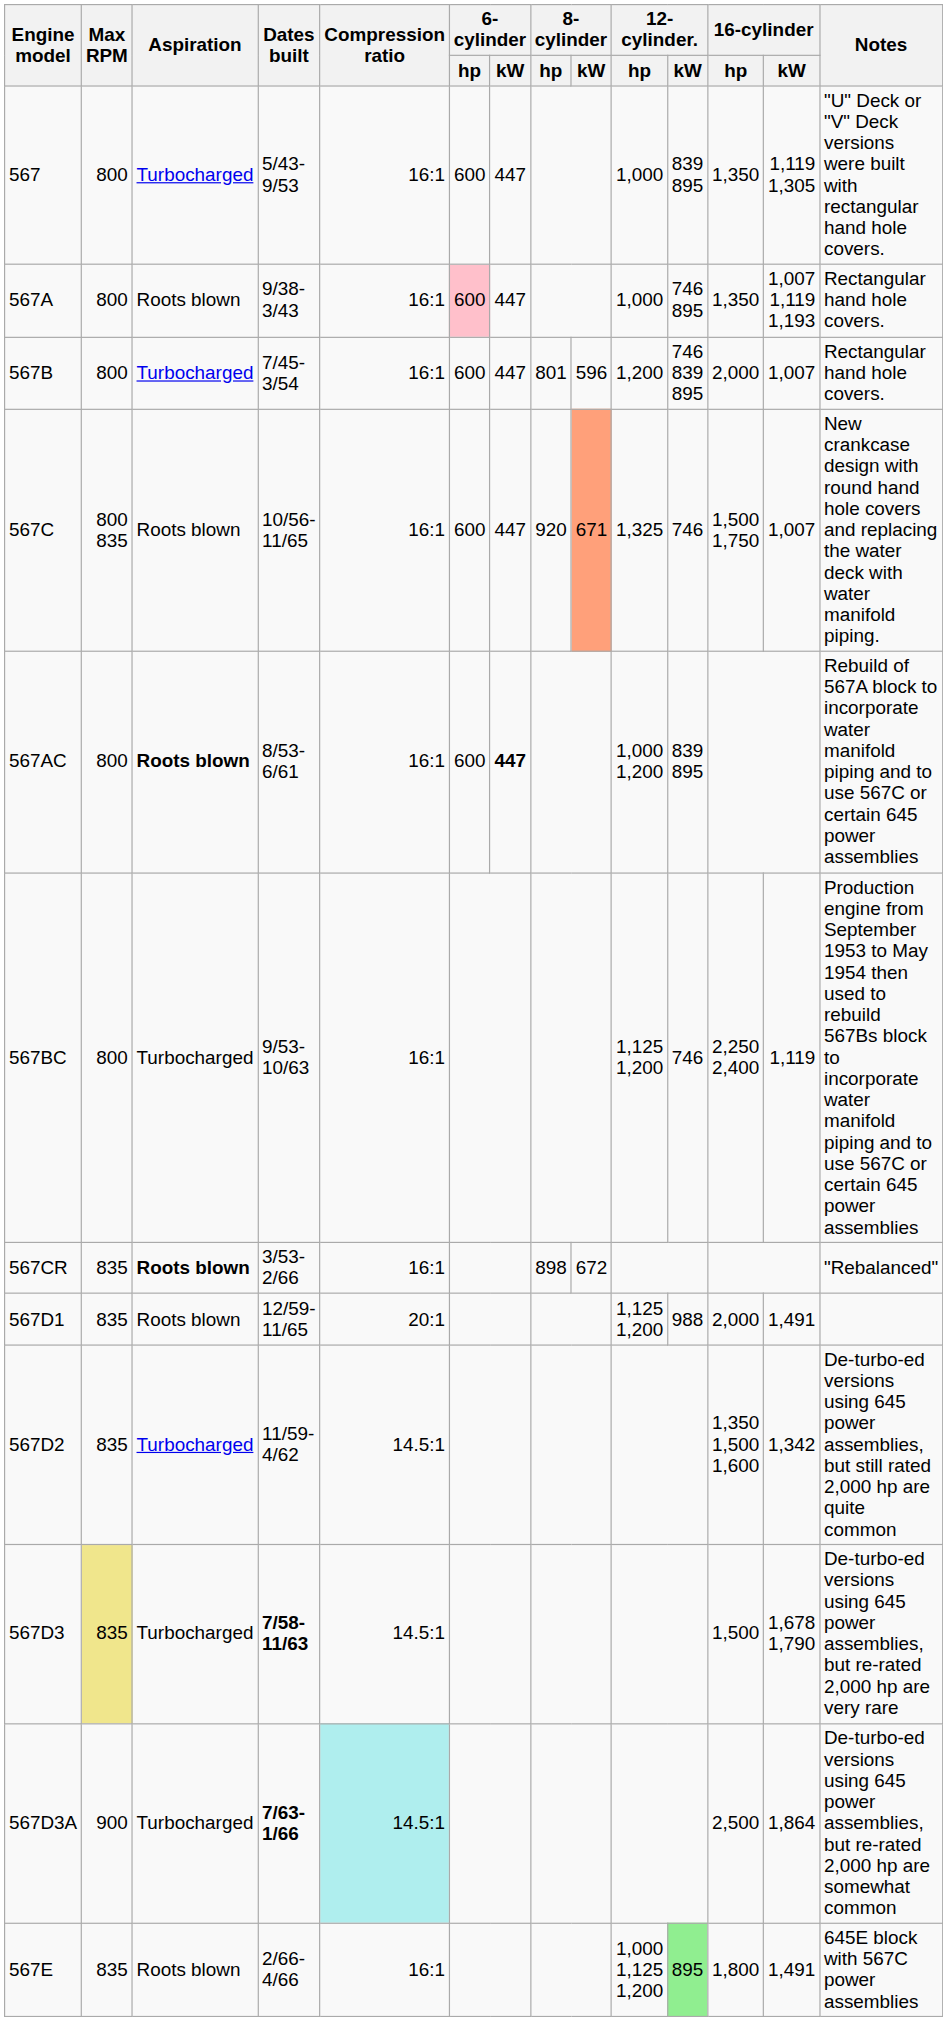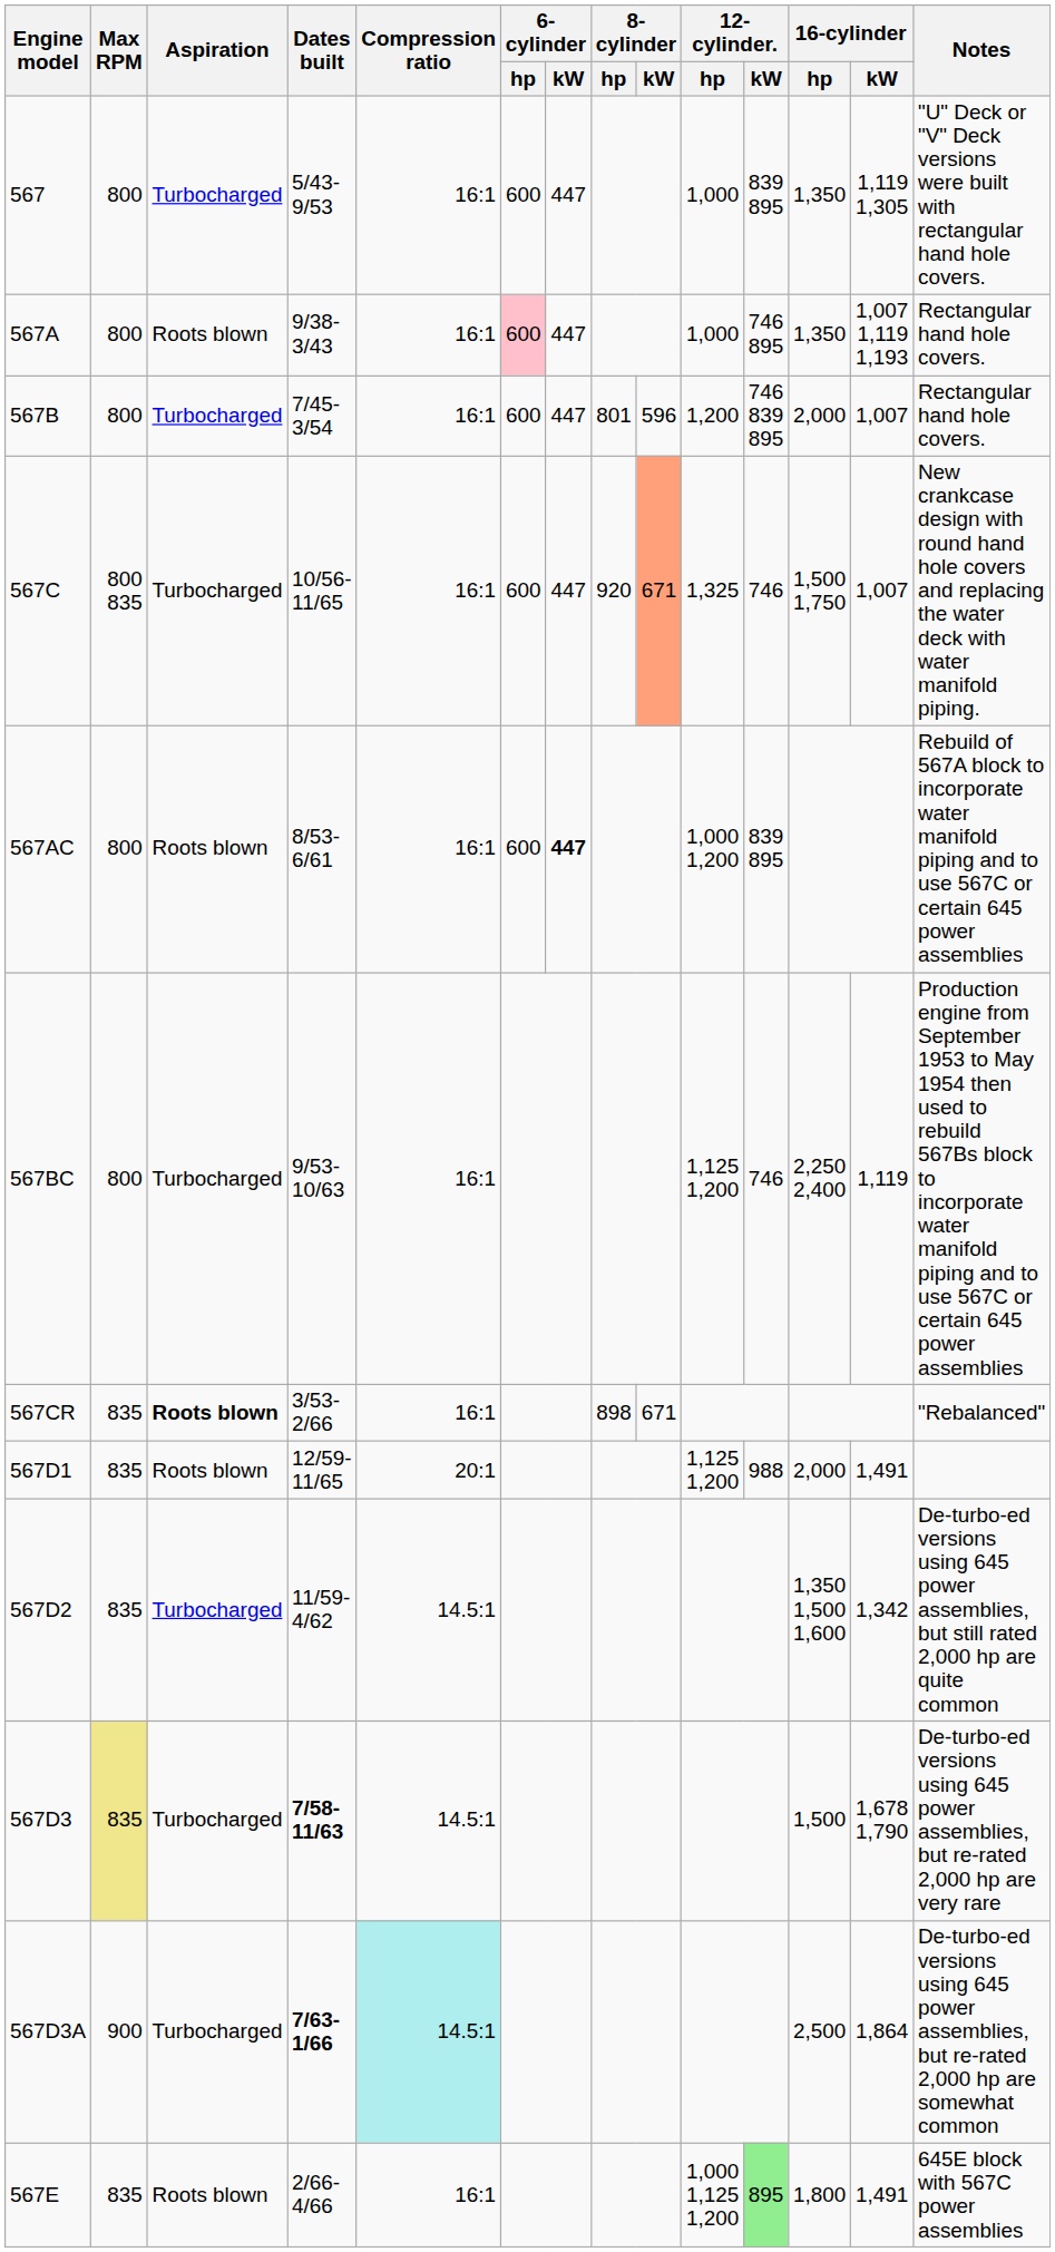 <table class="wikitable sortable">
 <tr>
 <th rowspan="2">Engine model</th>
 <th rowspan="2">Max RPM</th>
 <th rowspan="2">Aspiration</th>
 <th rowspan="2">Dates built</th>
 <th rowspan="2">Compression<br>ratio</th>
 <th colspan="2" class="unsortable">6-cylinder</th>
 <th colspan="2" class="unsortable">8-cylinder</th>
 <th colspan="2" class="unsortable">12-cylinder.</th>
 <th colspan="2" class="unsortable">16-cylinder</th>
 <th rowspan="2" class="unsortable">Notes</th>
 </tr>
 <tr>
 <th>hp</th>
 <th>kW</th>
 <th>hp</th>
 <th>kW</th>
 <th>hp</th>
 <th>kW</th>
 <th>hp</th>
 <th>kW</th>
 </tr>
 <tr>
 <td>567</td>
 <td align=right>800</td>
 <td><a href='#'>Turbocharged</a></td>
 <td>5/43-9/53</td>
 <td align=right>16:1</td>
 <td align=right>600</td>
 <td align=right>447</td>
 <td colspan=2></td>
 <td align=right>1,000</td>
 <td align=right>839<br>895</td>
 <td align=right>1,350</td>
 <td align=right>1,119<br>1,305</td>
 <td>"U" Deck or "V" Deck versions were built with rectangular hand hole covers.</td>
 </tr>
 <tr>
 <td>567A</td>
 <td align=right>800</td>
 <td>Roots blown</td>
 <td>9/38-3/43</td>
 <td align=right>16:1</td>
 <td align=right style="background: pink;">600</td>
 <td align=right>447</td>
 <td colspan=2></td>
 <td align=right>1,000</td>
 <td align=right>746<br>895</td>
 <td align=right>1,350</td>
 <td align=right>1,007<br>1,119<br>1,193</td>
 <td>Rectangular hand hole covers.</td>
 </tr>
 <tr>
 <td>567B</td>
 <td align=right>800</td>
 <td><a href='#'>Turbocharged</a></td>
 <td>7/45-3/54</td>
 <td align=right>16:1</td>
 <td align=right>600</td>
 <td align=right>447</td>
 <td align=right>801</td>
 <td align=right>596</td>
 <td align=right>1,200</td>
 <td align=right>746<br>839<br>895</td>
 <td align=right>2,000</td>
 <td align=right>1,007</td>
 <td>Rectangular hand hole covers.</td>
 </tr>
 <tr>
 <td>567C</td>
 <td align=right>800<br>835</td>
-<td>Roots blown</td>
+<td>Turbocharged</td>
 <td>10/56-11/65</td>
 <td align=right>16:1</td>
 <td align=right>600</td>
 <td align=right>447</td>
 <td align=right>920</td>
 <td align=right style="background: lightsalmon;">671</td>
 <td align=right>1,325</td>
 <td align=right>746</td>
 <td align=right>1,500<br>1,750</td>
 <td align=right>1,007</td>
 <td>New crankcase design with round hand hole covers and replacing the water deck with water manifold piping.</td>
 </tr>
 <tr>
 <td>567AC</td>
 <td align=right>800</td>
-<td><strong>Roots blown</strong></td>
+<td>Roots blown</td>
 <td>8/53-6/61</td>
 <td align=right>16:1</td>
 <td align=right>600</td>
 <td align=right><strong>447</strong></td>
 <td colspan=2></td>
 <td align=right>1,000<br>1,200</td>
 <td align=right>839<br>895</td>
 <td colspan=2></td>
 <td>Rebuild of 567A block to incorporate water manifold piping and to use 567C or certain 645 power assemblies</td>
 </tr>
 <tr>
 <td>567BC</td>
 <td align=right>800</td>
 <td>Turbocharged</td>
 <td>9/53-10/63</td>
 <td align=right>16:1</td>
 <td colspan=2></td>
 <td colspan=2></td>
 <td align=right>1,125<br>1,200</td>
 <td align=right>746</td>
 <td align=right>2,250<br>2,400</td>
 <td align=right>1,119</td>
 <td>Production engine from September 1953 to May 1954 then used to rebuild 567Bs block to incorporate water manifold piping and to use 567C or certain 645 power assemblies</td>
 </tr>
 <tr>
 <td>567CR</td>
 <td align=right>835</td>
 <td><strong>Roots blown</strong></td>
 <td>3/53-2/66</td>
 <td align=right>16:1</td>
 <td colspan=2></td>
 <td align=right>898</td>
-<td align=right>672</td>
+<td align=right>671</td>
 <td colspan=2></td>
 <td colspan=2></td>
 <td>"Rebalanced" </td>
 </tr>
 <tr>
 <td>567D1</td>
 <td align=right>835</td>
 <td>Roots blown</td>
 <td>12/59-11/65</td>
 <td align=right>20:1</td>
 <td colspan=2></td>
 <td colspan=2></td>
 <td align=right>1,125<br>1,200</td>
 <td align=right>988</td>
 <td align=right>2,000<br></td>
 <td align=right>1,491</td>
 <td></td>
 </tr>
 <tr>
 <td>567D2</td>
 <td align=right>835</td>
 <td><a href='#'>Turbocharged</a></td>
 <td>11/59-4/62</td>
 <td align=right>14.5:1</td>
 <td colspan=2></td>
 <td colspan=2></td>
 <td colspan=2></td>
 <td align=right>1,350<br>1,500<br>1,600</td>
 <td align=right>1,342</td>
 <td>De-turbo-ed versions using 645 power assemblies, but still rated 2,000 hp are quite common</td>
 </tr>
 <tr>
 <td>567D3</td>
 <td align=right style="background: khaki;">835</td>
 <td>Turbocharged</td>
 <td><strong>7/58-11/63</strong></td>
 <td align=right>14.5:1</td>
 <td colspan=2></td>
 <td colspan=2></td>
 <td colspan=2></td>
 <td align=right>1,500</td>
 <td align=right>1,678<br>1,790</td>
 <td>De-turbo-ed versions using 645 power assemblies, but re-rated 2,000 hp are very rare</td>
 </tr>
 <tr>
 <td>567D3A</td>
 <td align=right>900</td>
 <td>Turbocharged</td>
 <td><strong>7/63-1/66</strong></td>
 <td align=right style="background: paleturquoise;">14.5:1</td>
 <td colspan=2></td>
 <td colspan=2></td>
 <td colspan=2></td>
 <td align=right>2,500</td>
 <td align=right>1,864</td>
 <td>De-turbo-ed versions using 645 power assemblies, but re-rated 2,000 hp are somewhat common</td>
 </tr>
 <tr>
 <td>567E</td>
 <td align=right>835</td>
 <td>Roots blown</td>
 <td>2/66-4/66</td>
 <td align=right>16:1</td>
 <td colspan=2></td>
 <td colspan=2></td>
 <td align=right>1,000<br>1,125<br>1,200</td>
 <td align=right style="background: lightgreen;">895</td>
 <td align=right>1,800</td>
 <td align=right>1,491</td>
 <td>645E block with 567C power assemblies</td>
 </tr>
 </table>
